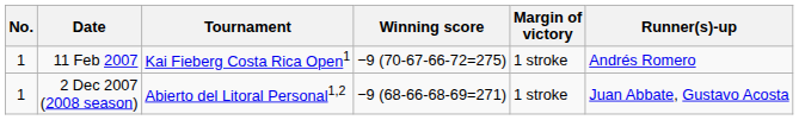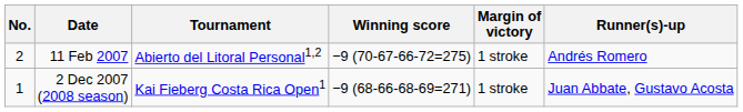 <table class="wikitable" style="font-size:95%;">
 <tr>
 <th>No.</th>
 <th>Date</th>
 <th>Tournament</th>
 <th>Winning score</th>
 <th>Margin of<br>victory</th>
 <th>Runner(s)-up</th>
 </tr>
 <tr>
-<td align=center>1</td>
+<td align=center>2</td>
 <td align=right>11 Feb <a href='#'>2007</a></td>
-<td><a href='#'>Kai Fieberg Costa Rica Open</a><sup>1</sup></td>
+<td><a href='#'>Abierto del Litoral Personal</a><sup>1,2</sup></td>
 <td>−9 (70-67-66-72=275)</td>
 <td>1 stroke</td>
 <td> <a href='#'>Andrés Romero</a></td>
 </tr>
 <tr>
 <td align=center>1</td>
 <td align=right>2 Dec 2007<br>(<a href='#'>2008 season</a>)</td>
-<td><a href='#'>Abierto del Litoral Personal</a><sup>1,2</sup></td>
+<td><a href='#'>Kai Fieberg Costa Rica Open</a><sup>1</sup></td>
 <td>−9 (68-66-68-69=271)</td>
 <td>1 stroke</td>
 <td> <a href='#'>Juan Abbate</a>,  <a href='#'>Gustavo Acosta</a></td>
 </tr>
 </table>
